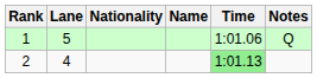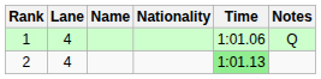 <table class="wikitable sortable" style="text-align:center">
 <tr>
 <th>Rank</th>
 <th>Lane</th>
+<th>Name</th>
 <th>Nationality</th>
-<th>Name</th>
 <th>Time</th>
 <th>Notes</th>
 </tr>
 <tr bgcolor=ccffcc>
 <td>1</td>
-<td>5</td>
+<td>4</td>
+<td align="left"></td>
 <td align=left></td>
-<td align="left"></td>
 <td>1:01.06</td>
 <td>Q</td>
 </tr>
 <tr>
 <td>2</td>
 <td>4</td>
+<td align="left"></td>
 <td align=left></td>
-<td align="left"></td>
 <td style="background: lightgreen;">1:01.13</td>
 <td></td>
 </tr>
 </table>
